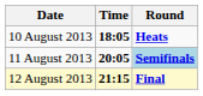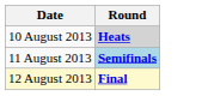 <table class="wikitable">
 <tr>
 <th>Date</th>
-<th>Time</th>
 <th>Round</th>
 </tr>
 <tr>
 <td>10 August 2013</td>
-<td><strong>18:05</strong></td>
-<td><strong><a href='#'>Heats</a></strong></td>
+<td style="background: lightgrey;"><strong><a href='#'>Heats</a></strong></td>
 </tr>
 <tr>
 <td>11 August 2013</td>
-<td><strong>20:05</strong></td>
 <td style="background: lightblue;"><strong><a href='#'>Semifinals</a></strong></td>
 </tr>
 <tr style=background:lemonchiffon>
 <td>12 August 2013</td>
-<td><strong>21:15</strong></td>
 <td><strong><a href='#'>Final</a></strong></td>
 </tr>
 </table>
